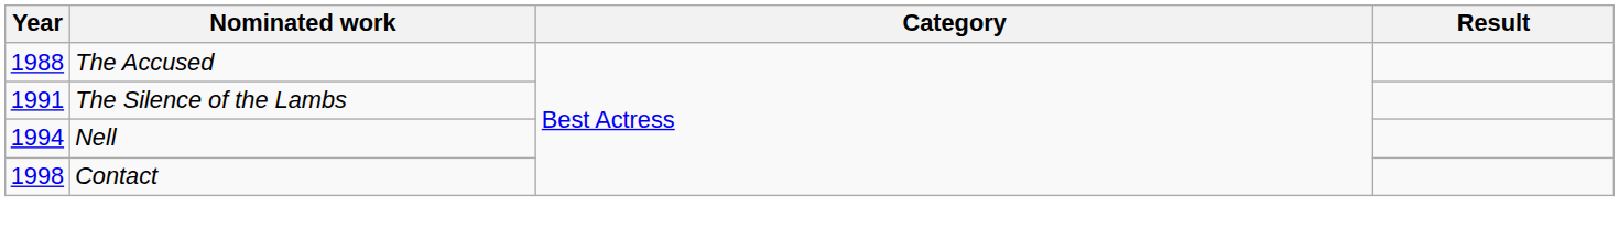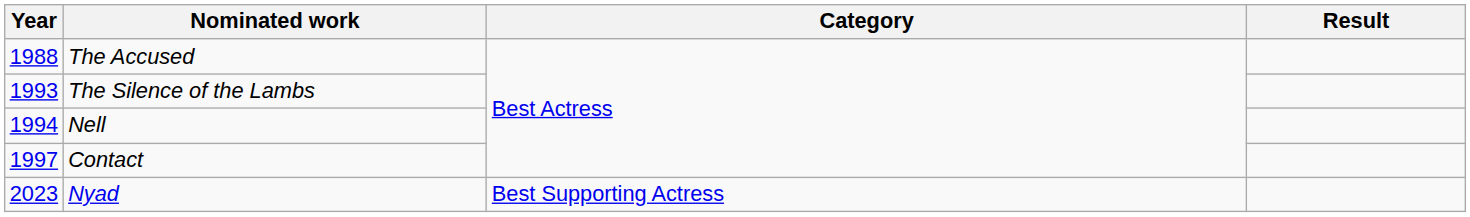 <table class=wikitable>
 <tr>
 <th width=4%>Year</th>
 <th width=29%>Nominated work</th>
 <th width=52%>Category</th>
 <th width=15%>Result</th>
 </tr>
 <tr>
 <td align=center><a href='#'>1988</a></td>
 <td><em>The Accused</em></td>
 <td rowspan=4><a href='#'>Best Actress</a></td>
 <td></td>
 </tr>
 <tr>
-<td align=center><a href='#'>1991</a></td>
+<td align=center><a href='#'>1993</a></td>
 <td><em>The Silence of the Lambs</em></td>
 <td></td>
 </tr>
 <tr>
 <td align=center><a href='#'>1994</a></td>
 <td><em>Nell</em></td>
 <td></td>
 </tr>
 <tr>
-<td><a href='#'>1998</a></td>
+<td><a href='#'>1997</a></td>
 <td><em>Contact</em></td>
 <td></td>
 </tr>
+<tr>
+<td align=center><a href='#'>2023</a></td>
+<td><em><a href='#'>Nyad</a></em></td>
+<td><a href='#'>Best Supporting Actress</a></td>
+<td></td>
+</tr>
 </table>
